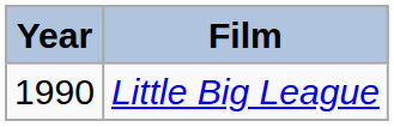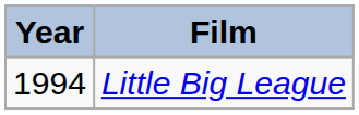 <table class="wikitable" style="font-size:95%;">
 <tr>
 <th style="background:#B0C4DE;">Year</th>
 <th style="background:#B0C4DE;">Film</th>
 </tr>
 <tr>
-<td>1990</td>
+<td>1994</td>
 <td><em><a href='#'>Little Big League</a></em></td>
 </tr>
 </table>
